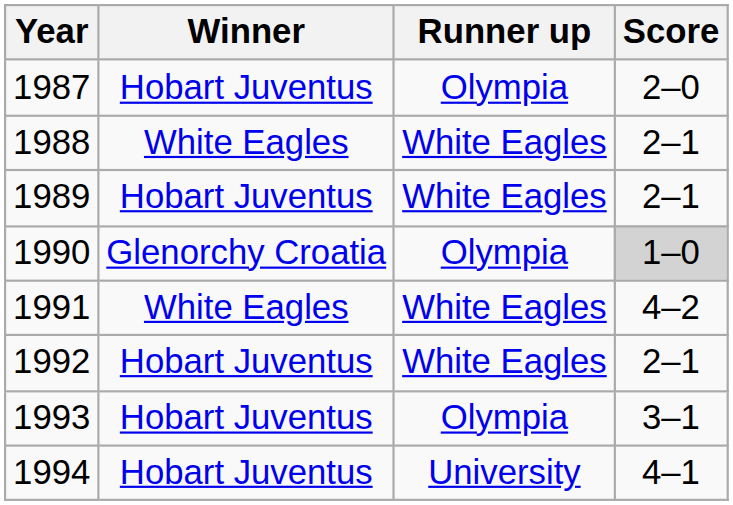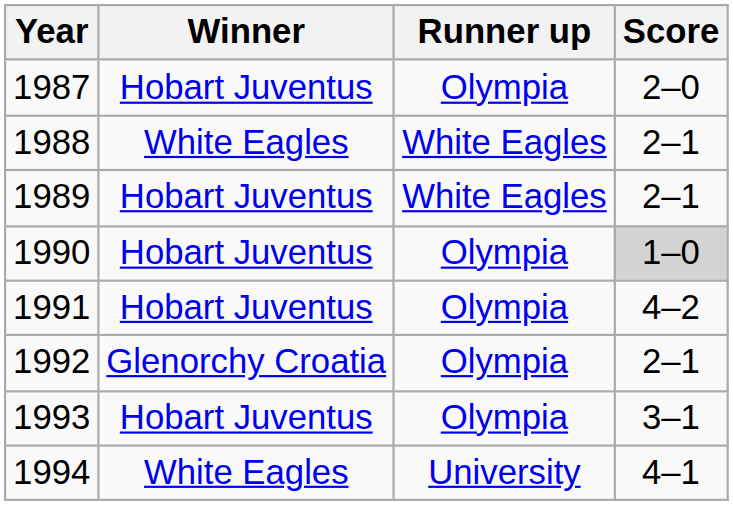 <table class="wikitable" style="text-align:center">
 <tr>
 <th>Year</th>
 <th>Winner</th>
 <th>Runner up</th>
 <th>Score</th>
 </tr>
 <tr>
 <td>1987</td>
 <td><a href='#'>Hobart Juventus</a></td>
 <td><a href='#'>Olympia</a></td>
 <td>2–0</td>
 </tr>
 <tr>
 <td>1988</td>
 <td><a href='#'>White Eagles</a></td>
 <td><a href='#'>White Eagles</a></td>
 <td>2–1</td>
 </tr>
 <tr>
 <td>1989</td>
 <td><a href='#'>Hobart Juventus</a></td>
 <td><a href='#'>White Eagles</a></td>
 <td>2–1</td>
 </tr>
 <tr>
 <td>1990</td>
-<td><a href='#'>Glenorchy Croatia</a></td>
+<td><a href='#'>Hobart Juventus</a></td>
 <td><a href='#'>Olympia</a></td>
 <td style="background: lightgrey;">1–0</td>
 </tr>
 <tr>
 <td>1991</td>
-<td><a href='#'>White Eagles</a></td>
-<td><a href='#'>White Eagles</a></td>
+<td><a href='#'>Hobart Juventus</a></td>
+<td><a href='#'>Olympia</a></td>
 <td>4–2</td>
 </tr>
 <tr>
 <td>1992</td>
-<td><a href='#'>Hobart Juventus</a></td>
-<td><a href='#'>White Eagles</a></td>
+<td><a href='#'>Glenorchy Croatia</a></td>
+<td><a href='#'>Olympia</a></td>
 <td>2–1</td>
 </tr>
 <tr>
 <td>1993</td>
 <td><a href='#'>Hobart Juventus</a></td>
 <td><a href='#'>Olympia</a></td>
 <td>3–1</td>
 </tr>
 <tr>
 <td>1994</td>
-<td><a href='#'>Hobart Juventus</a></td>
+<td><a href='#'>White Eagles</a></td>
 <td><a href='#'>University</a></td>
 <td>4–1</td>
 </tr>
 </table>
